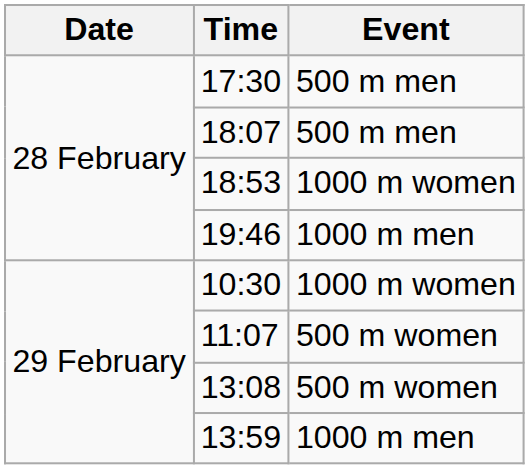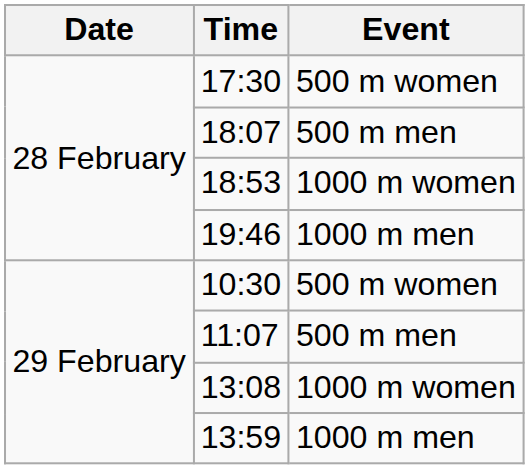 <table class="wikitable" border="1">
 <tr>
 <th>Date</th>
 <th>Time</th>
 <th>Event</th>
 </tr>
 <tr>
 <td rowspan=4>28 February</td>
 <td>17:30</td>
-<td>500 m men</td>
+<td>500 m women</td>
 </tr>
 <tr>
 <td>18:07</td>
 <td>500 m men</td>
 </tr>
 <tr>
 <td>18:53</td>
 <td>1000 m women</td>
 </tr>
 <tr>
 <td>19:46</td>
 <td>1000 m men</td>
 </tr>
 <tr>
 <td rowspan=4>29 February</td>
 <td>10:30</td>
-<td>1000 m women</td>
+<td>500 m women</td>
 </tr>
 <tr>
 <td>11:07</td>
-<td>500 m women</td>
+<td>500 m men</td>
 </tr>
 <tr>
 <td>13:08</td>
-<td>500 m women</td>
+<td>1000 m women</td>
 </tr>
 <tr>
 <td>13:59</td>
 <td>1000 m men</td>
 </tr>
 </table>
